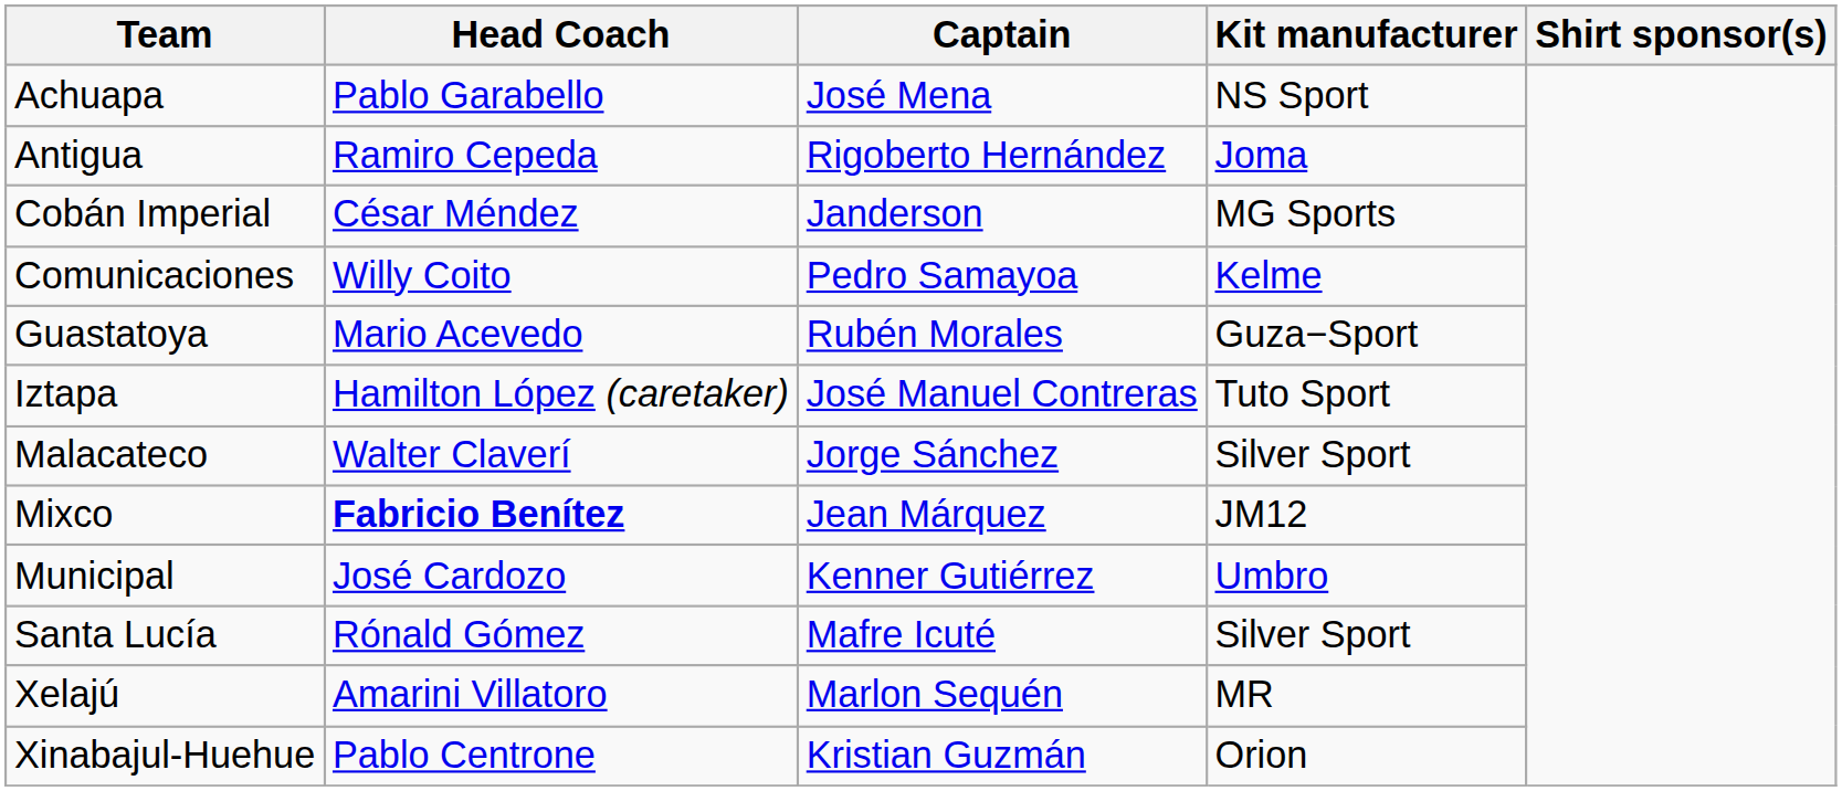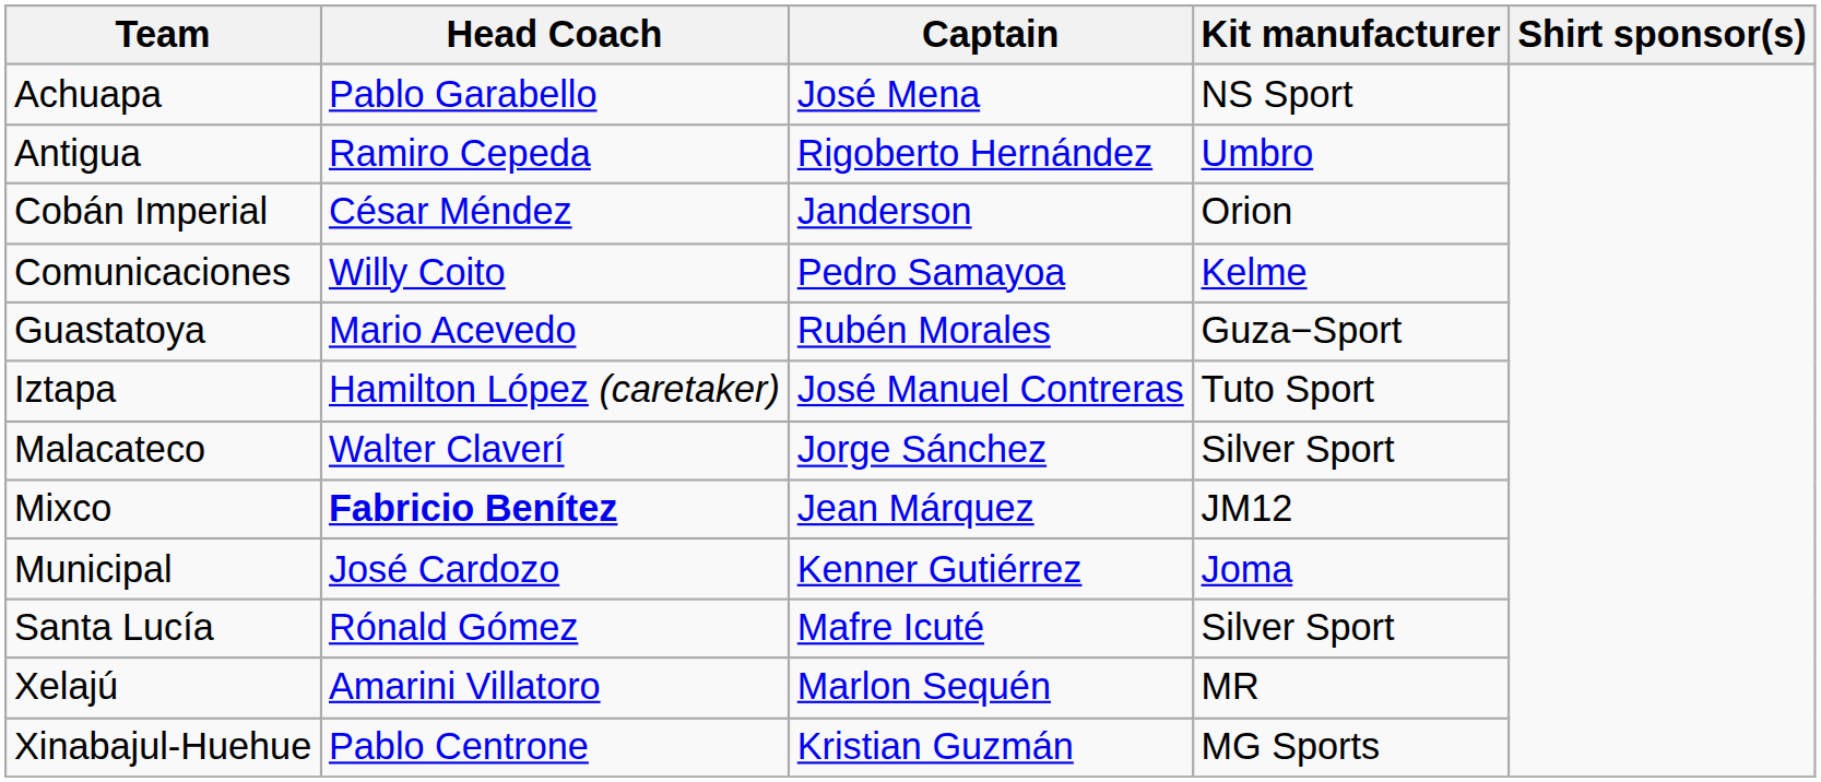 <table class="wikitable sortable" style="text-align: left;">
 <tr>
 <th>Team</th>
 <th>Head Coach</th>
 <th>Captain</th>
 <th>Kit manufacturer</th>
 <th>Shirt sponsor(s)</th>
 </tr>
 <tr>
 <td>Achuapa</td>
 <td> <a href='#'>Pablo Garabello</a></td>
 <td> <a href='#'>José Mena</a></td>
 <td>NS Sport</td>
 </tr>
 <tr>
 <td>Antigua</td>
 <td> <a href='#'>Ramiro Cepeda</a></td>
 <td> <a href='#'>Rigoberto Hernández</a></td>
-<td><a href='#'>Joma</a></td>
+<td><a href='#'>Umbro</a></td>
 </tr>
 <tr>
 <td>Cobán Imperial</td>
 <td> <a href='#'>César Méndez</a></td>
 <td> <a href='#'>Janderson</a></td>
-<td>MG Sports</td>
+<td>Orion</td>
 </tr>
 <tr>
 <td>Comunicaciones</td>
 <td> <a href='#'>Willy Coito</a></td>
 <td> <a href='#'>Pedro Samayoa</a></td>
 <td><a href='#'>Kelme</a></td>
 </tr>
 <tr>
 <td>Guastatoya</td>
 <td> <a href='#'>Mario Acevedo</a></td>
 <td> <a href='#'>Rubén Morales</a></td>
 <td>Guza−Sport</td>
 </tr>
 <tr>
 <td>Iztapa</td>
 <td> <a href='#'>Hamilton López</a> <em>(caretaker)</em></td>
 <td> <a href='#'>José Manuel Contreras</a></td>
 <td>Tuto Sport</td>
 </tr>
 <tr>
 <td>Malacateco</td>
 <td> <a href='#'>Walter Claverí</a></td>
 <td> <a href='#'>Jorge Sánchez</a></td>
 <td>Silver Sport</td>
 </tr>
 <tr>
 <td>Mixco</td>
 <td><strong> <a href='#'>Fabricio Benítez</a></strong></td>
 <td> <a href='#'>Jean Márquez</a></td>
 <td>JM12</td>
 </tr>
 <tr>
 <td>Municipal</td>
 <td> <a href='#'>José Cardozo</a></td>
 <td> <a href='#'>Kenner Gutiérrez</a></td>
-<td><a href='#'>Umbro</a></td>
+<td><a href='#'>Joma</a></td>
 </tr>
 <tr>
 <td>Santa Lucía</td>
 <td> <a href='#'>Rónald Gómez</a></td>
 <td> <a href='#'>Mafre Icuté</a></td>
 <td>Silver Sport</td>
 </tr>
 <tr>
 <td>Xelajú</td>
 <td> <a href='#'>Amarini Villatoro</a></td>
 <td> <a href='#'>Marlon Sequén</a></td>
 <td>MR</td>
 </tr>
 <tr>
 <td>Xinabajul-Huehue</td>
 <td> <a href='#'>Pablo Centrone</a></td>
 <td> <a href='#'>Kristian Guzmán</a></td>
-<td>Orion</td>
+<td>MG Sports</td>
 </tr>
 </table>
